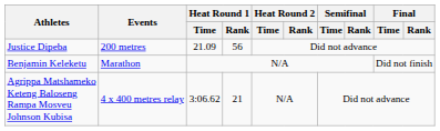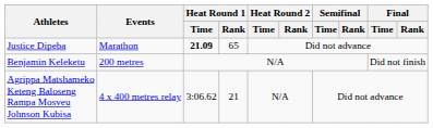 <table class=wikitable style=font-size:90%>
 <tr>
 <th rowspan=2>Athletes</th>
 <th rowspan=2>Events</th>
 <th colspan=2>Heat Round 1</th>
 <th colspan=2>Heat Round 2</th>
 <th colspan=2>Semifinal</th>
 <th colspan=2>Final</th>
 </tr>
 <tr>
 <th>Time</th>
 <th>Rank</th>
 <th>Time</th>
 <th>Rank</th>
 <th>Time</th>
 <th>Rank</th>
 <th>Time</th>
 <th>Rank</th>
 </tr>
 <tr>
 <td><a href='#'>Justice Dipeba</a></td>
-<td><a href='#'>200 metres</a></td>
-<td align=center>21.09</td>
-<td align=center>56</td>
+<td><a href='#'>Marathon</a></td>
+<td align=center><strong>21.09</strong></td>
+<td align=center>65</td>
 <td colspan=6 align=center>Did not advance</td>
 </tr>
 <tr>
 <td><a href='#'>Benjamin Keleketu</a></td>
-<td><a href='#'>Marathon</a></td>
+<td><a href='#'>200 metres</a></td>
 <td colspan=6 align=center>N/A</td>
 <td colspan=2 align=center>Did not finish</td>
 </tr>
 <tr>
 <td><a href='#'>Agrippa Matshameko</a><br><a href='#'>Keteng Baloseng</a><br><a href='#'>Rampa Mosveu</a><br><a href='#'>Johnson Kubisa</a></td>
 <td><a href='#'>4 x 400 metres relay</a></td>
 <td align=center>3:06.62</td>
 <td align=center>21</td>
 <td colspan=2 align=center>N/A</td>
 <td colspan=4 align=center>Did not advance</td>
 </tr>
 </table>
